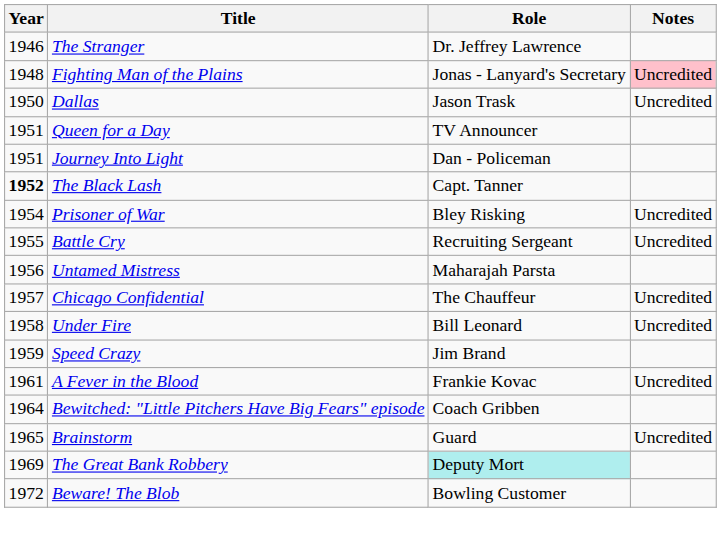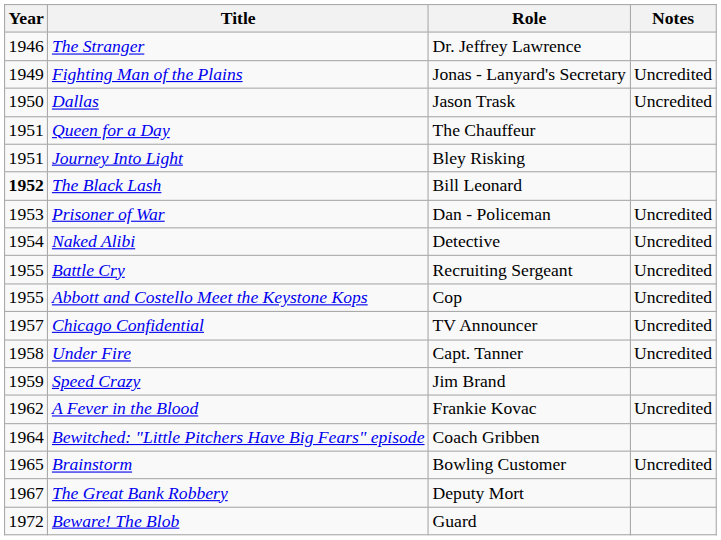 <table class="wikitable">
 <tr>
 <th>Year</th>
 <th>Title</th>
 <th>Role</th>
 <th>Notes</th>
 </tr>
 <tr>
 <td>1946</td>
 <td><em><a href='#'>The Stranger</a></em></td>
 <td>Dr. Jeffrey Lawrence</td>
 <td></td>
 </tr>
 <tr>
-<td>1948</td>
+<td>1949</td>
 <td><em><a href='#'>Fighting Man of the Plains</a></em></td>
 <td>Jonas - Lanyard's Secretary</td>
-<td style="background: pink;">Uncredited</td>
+<td>Uncredited</td>
 </tr>
 <tr>
 <td>1950</td>
 <td><em><a href='#'>Dallas</a></em></td>
 <td>Jason Trask</td>
 <td>Uncredited</td>
 </tr>
 <tr>
 <td>1951</td>
 <td><em><a href='#'>Queen for a Day</a></em></td>
-<td>TV Announcer</td>
+<td>The Chauffeur</td>
 <td></td>
 </tr>
 <tr>
 <td>1951</td>
 <td><em><a href='#'>Journey Into Light</a></em></td>
-<td>Dan - Policeman</td>
+<td>Bley Risking</td>
 <td></td>
 </tr>
 <tr>
 <td><strong>1952</strong></td>
 <td><em><a href='#'>The Black Lash</a></em></td>
-<td>Capt. Tanner</td>
+<td>Bill Leonard</td>
 <td></td>
 </tr>
 <tr>
+<td>1953</td>
+<td><em><a href='#'>Prisoner of War</a></em></td>
+<td>Dan - Policeman</td>
+<td>Uncredited</td>
+</tr>
+<tr>
 <td>1954</td>
-<td><em><a href='#'>Prisoner of War</a></em></td>
-<td>Bley Risking</td>
+<td><em><a href='#'>Naked Alibi</a></em></td>
+<td>Detective</td>
 <td>Uncredited</td>
 </tr>
 <tr>
 <td>1955</td>
 <td><em><a href='#'>Battle Cry</a></em></td>
 <td>Recruiting Sergeant</td>
 <td>Uncredited</td>
 </tr>
-<tr (TV)-1955 || Highway Patrol || Officer spm>
-<td>1956</td>
-<td><em><a href='#'>Untamed Mistress</a></em></td>
-<td>Maharajah Parsta</td>
-<td></td>
+<tr>
+<td>1955</td>
+<td><em><a href='#'>Abbott and Costello Meet the Keystone Kops</a></em></td>
+<td>Cop</td>
+<td>Uncredited</td>
 </tr>
 <tr>
 <td>1957</td>
 <td><em><a href='#'>Chicago Confidential</a></em></td>
-<td>The Chauffeur</td>
+<td>TV Announcer</td>
 <td>Uncredited</td>
 </tr>
 <tr>
 <td>1958</td>
 <td><em><a href='#'>Under Fire</a></em></td>
-<td>Bill Leonard</td>
+<td>Capt. Tanner</td>
 <td>Uncredited</td>
 </tr>
 <tr>
 <td>1959</td>
 <td><em><a href='#'>Speed Crazy</a></em></td>
 <td>Jim Brand</td>
 <td></td>
 </tr>
 <tr>
-<td>1961</td>
+<td>1962</td>
 <td><em><a href='#'>A Fever in the Blood</a></em></td>
 <td>Frankie Kovac</td>
 <td>Uncredited</td>
 </tr>
 <tr>
 <td>1964</td>
 <td><em><a href='#'>Bewitched: "Little Pitchers Have Big Fears" episode</a></em></td>
 <td>Coach Gribben</td>
 </tr>
 <tr>
 <td>1965</td>
 <td><em><a href='#'>Brainstorm</a></em></td>
-<td>Guard</td>
+<td>Bowling Customer</td>
 <td>Uncredited</td>
 </tr>
 <tr>
-<td>1969</td>
+<td>1967</td>
 <td><em><a href='#'>The Great Bank Robbery</a></em></td>
-<td style="background: paleturquoise;">Deputy Mort</td>
+<td>Deputy Mort</td>
 <td></td>
 </tr>
 <tr>
 <td>1972</td>
 <td><em><a href='#'>Beware! The Blob</a></em></td>
-<td>Bowling Customer</td>
+<td>Guard</td>
 <td></td>
 </tr>
 </table>
